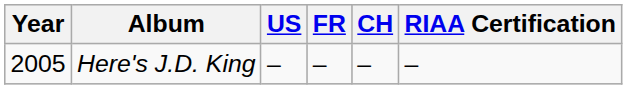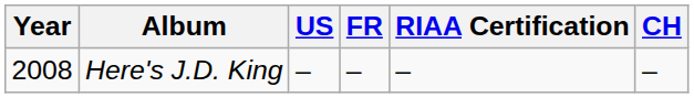 <table class="wikitable">
 <tr>
 <th>Year</th>
 <th>Album</th>
 <th><a href='#'>US</a></th>
 <th><a href='#'>FR</a></th>
+<th><a href='#'>RIAA</a> Certification</th>
 <th><a href='#'>CH</a></th>
-<th><a href='#'>RIAA</a> Certification</th>
 </tr>
 <tr>
-<td>2005</td>
+<td>2008</td>
 <td><em>Here's J.D. King</em></td>
 <td>–</td>
 <td>–</td>
 <td>–</td>
 <td>–</td>
 </tr>
 </table>
